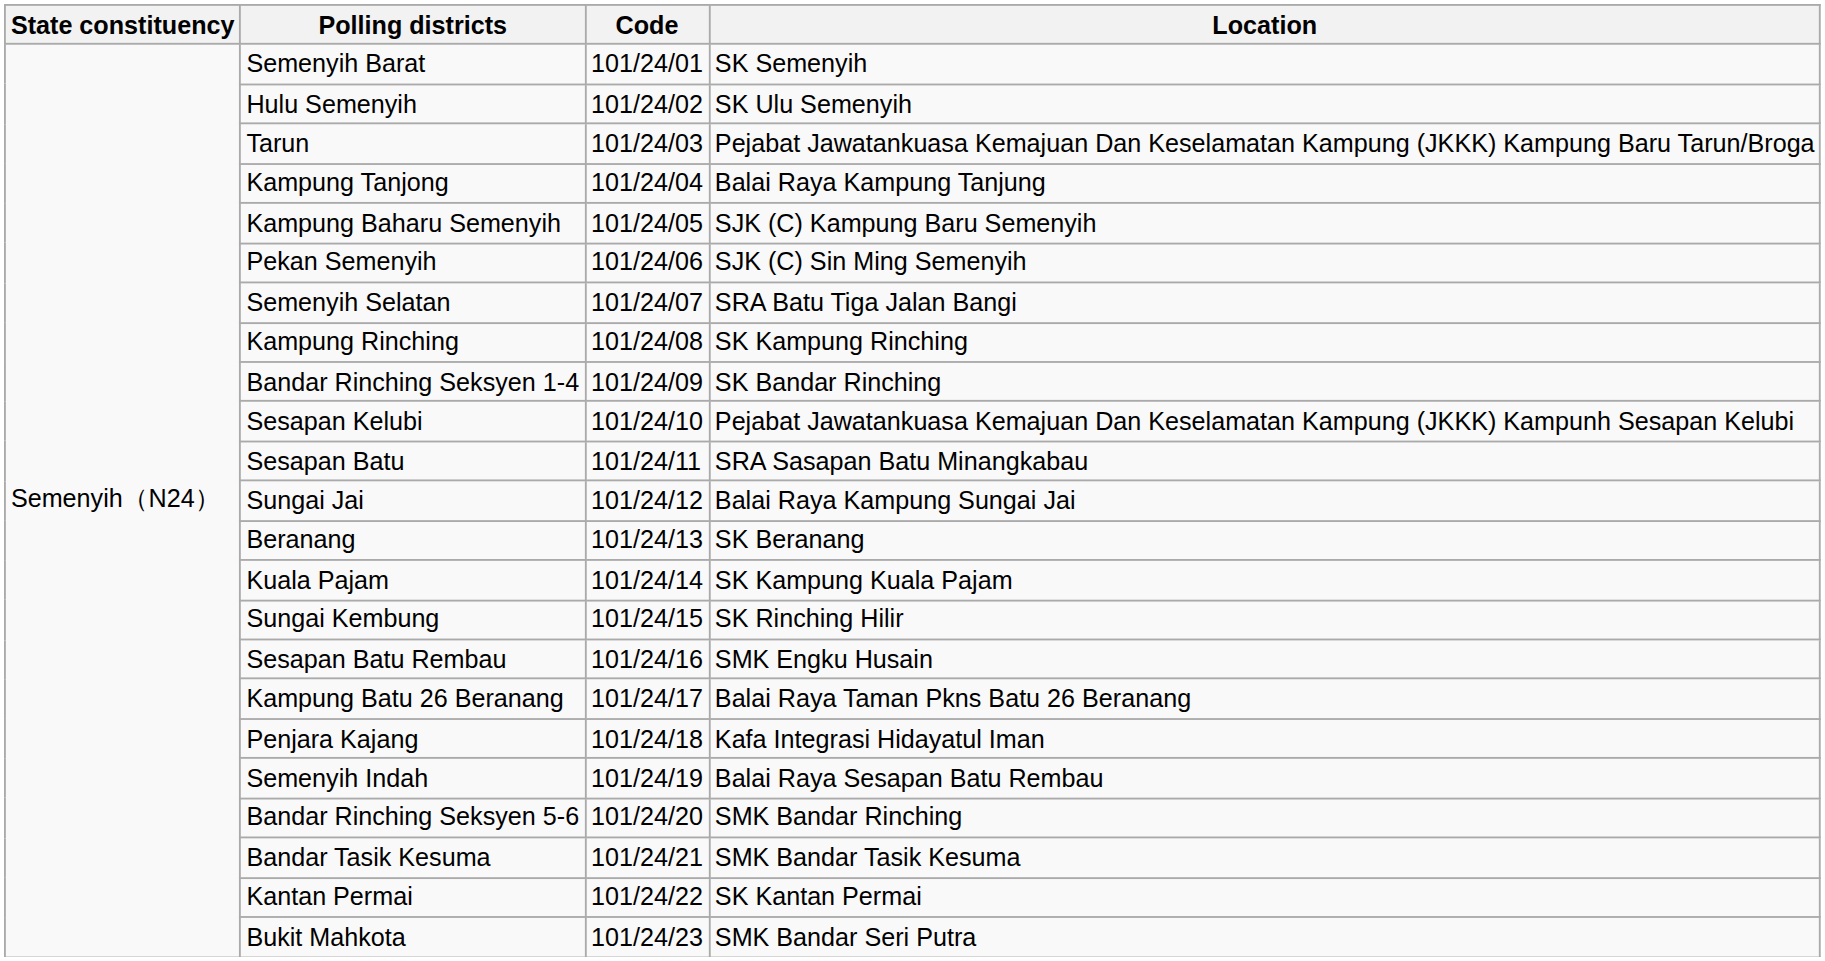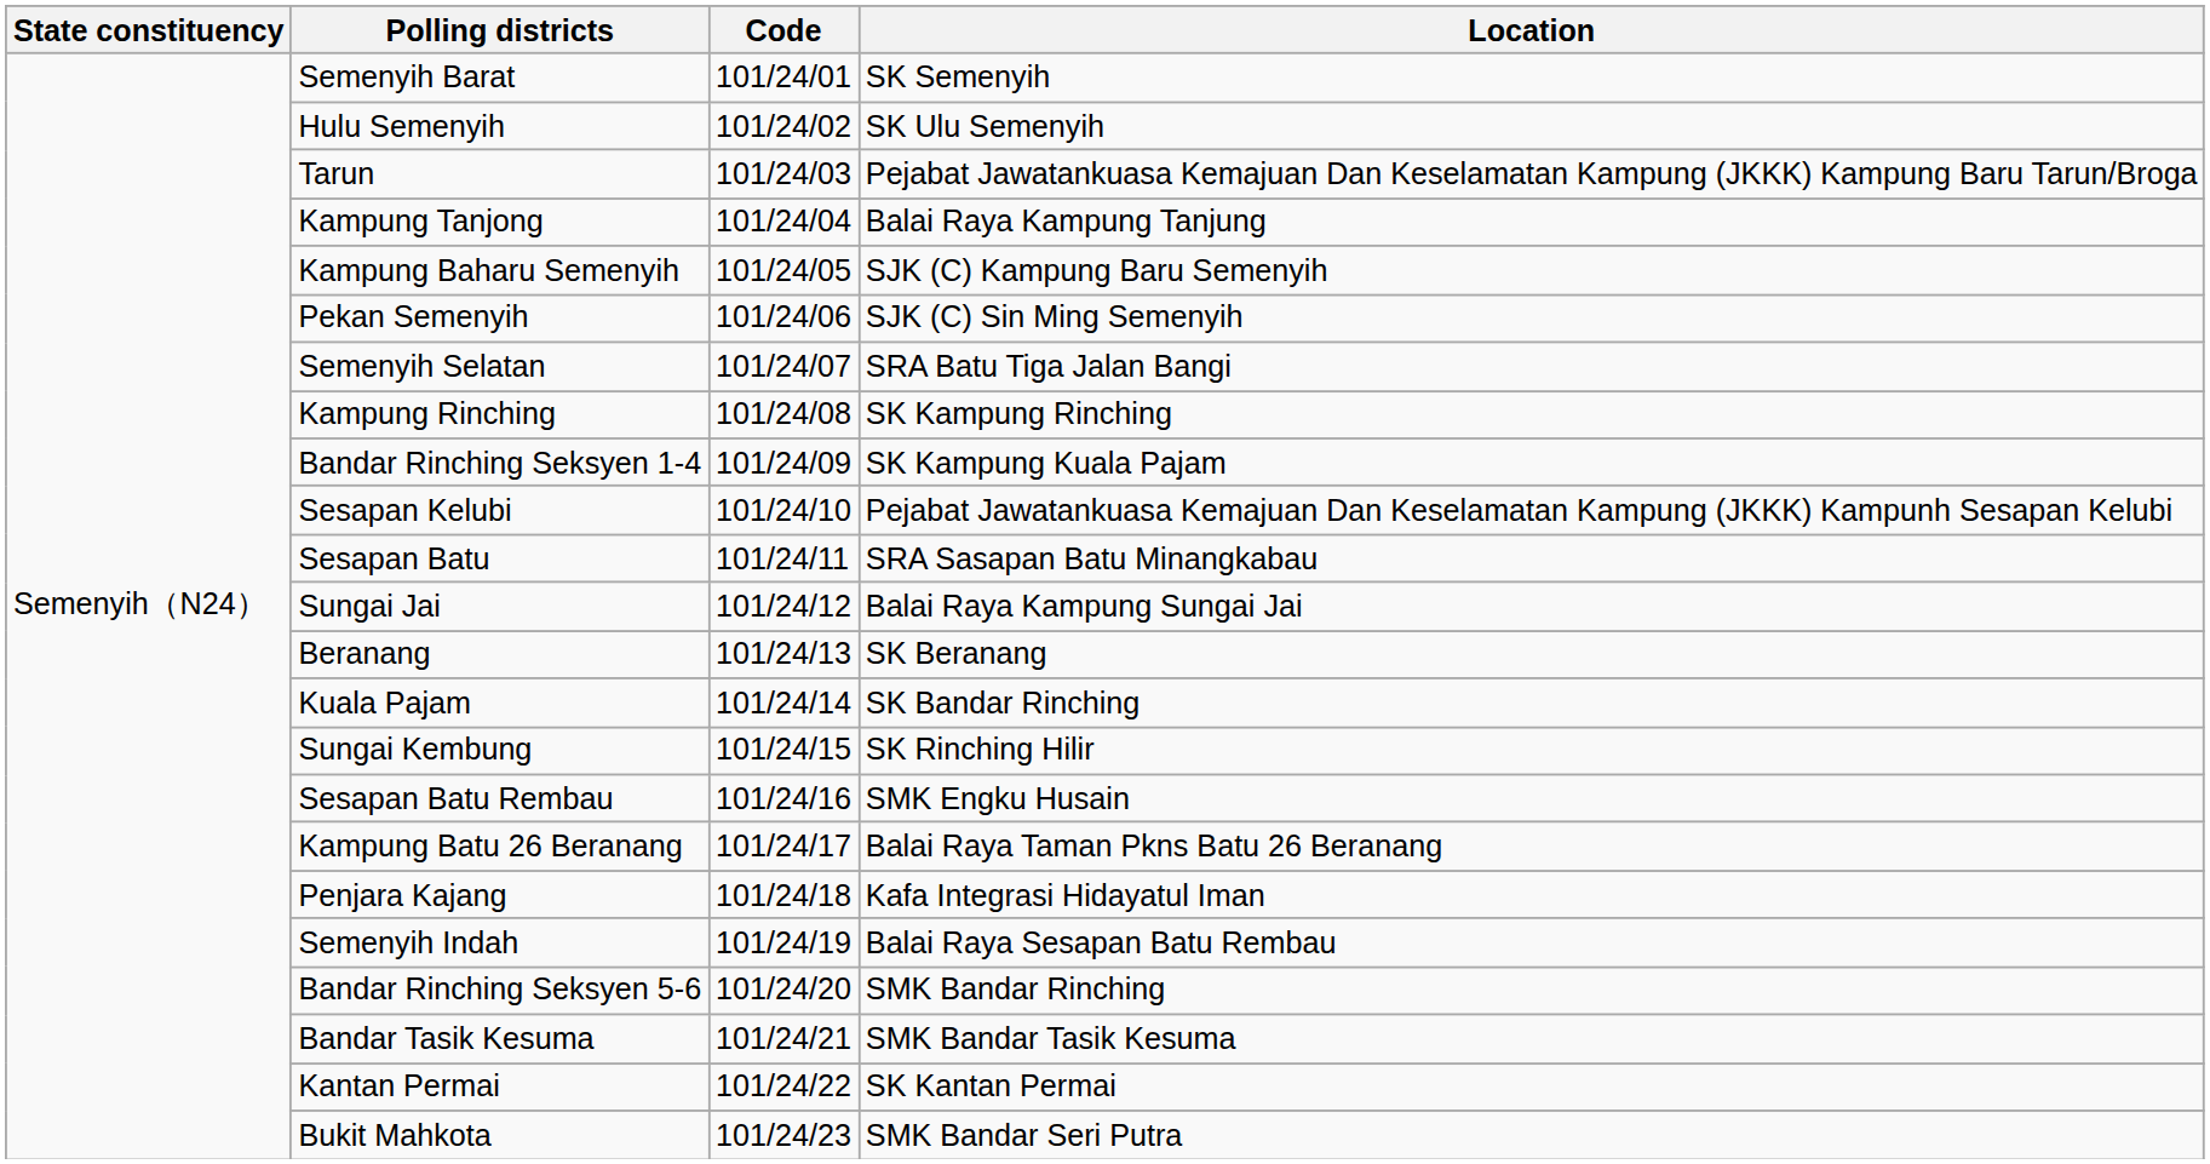 <table class="wikitable sortable mw-collapsible" style="white-space:nowrap;font-size:85%">
 <tr>
 <th>State constituency</th>
 <th>Polling districts</th>
 <th>Code</th>
 <th>Location</th>
 </tr>
 <tr>
 <td rowspan="23">Semenyih（N24）</td>
 <td>Semenyih Barat</td>
 <td>101/24/01</td>
 <td>SK Semenyih</td>
 </tr>
 <tr>
 <td>Hulu Semenyih</td>
 <td>101/24/02</td>
 <td>SK Ulu Semenyih</td>
 </tr>
 <tr>
 <td>Tarun</td>
 <td>101/24/03</td>
 <td>Pejabat Jawatankuasa Kemajuan Dan Keselamatan Kampung (JKKK) Kampung Baru Tarun/Broga</td>
 </tr>
 <tr>
 <td>Kampung Tanjong</td>
 <td>101/24/04</td>
 <td>Balai Raya Kampung Tanjung</td>
 </tr>
 <tr>
 <td>Kampung Baharu Semenyih</td>
 <td>101/24/05</td>
 <td>SJK (C) Kampung Baru Semenyih</td>
 </tr>
 <tr>
 <td>Pekan Semenyih</td>
 <td>101/24/06</td>
 <td>SJK (C) Sin Ming Semenyih</td>
 </tr>
 <tr>
 <td>Semenyih Selatan</td>
 <td>101/24/07</td>
 <td>SRA Batu Tiga Jalan Bangi</td>
 </tr>
 <tr>
 <td>Kampung Rinching</td>
 <td>101/24/08</td>
 <td>SK Kampung Rinching</td>
 </tr>
 <tr>
 <td>Bandar Rinching Seksyen 1-4</td>
 <td>101/24/09</td>
-<td>SK Bandar Rinching</td>
+<td>SK Kampung Kuala Pajam</td>
 </tr>
 <tr>
 <td>Sesapan Kelubi</td>
 <td>101/24/10</td>
 <td>Pejabat Jawatankuasa Kemajuan Dan Keselamatan Kampung (JKKK) Kampunh Sesapan Kelubi</td>
 </tr>
 <tr>
 <td>Sesapan Batu</td>
 <td>101/24/11</td>
 <td>SRA Sasapan Batu Minangkabau</td>
 </tr>
 <tr>
 <td>Sungai Jai</td>
 <td>101/24/12</td>
 <td>Balai Raya Kampung Sungai Jai</td>
 </tr>
 <tr>
 <td>Beranang</td>
 <td>101/24/13</td>
 <td>SK Beranang</td>
 </tr>
 <tr>
 <td>Kuala Pajam</td>
 <td>101/24/14</td>
-<td>SK Kampung Kuala Pajam</td>
+<td>SK Bandar Rinching</td>
 </tr>
 <tr>
 <td>Sungai Kembung</td>
 <td>101/24/15</td>
 <td>SK Rinching Hilir</td>
 </tr>
 <tr>
 <td>Sesapan Batu Rembau</td>
 <td>101/24/16</td>
 <td>SMK Engku Husain</td>
 </tr>
 <tr>
 <td>Kampung Batu 26 Beranang</td>
 <td>101/24/17</td>
 <td>Balai Raya Taman Pkns Batu 26 Beranang</td>
 </tr>
 <tr>
 <td>Penjara Kajang</td>
 <td>101/24/18</td>
 <td>Kafa Integrasi Hidayatul Iman</td>
 </tr>
 <tr>
 <td>Semenyih Indah</td>
 <td>101/24/19</td>
 <td>Balai Raya Sesapan Batu Rembau</td>
 </tr>
 <tr>
 <td>Bandar Rinching Seksyen 5-6</td>
 <td>101/24/20</td>
 <td>SMK Bandar Rinching</td>
 </tr>
 <tr>
 <td>Bandar Tasik Kesuma</td>
 <td>101/24/21</td>
 <td>SMK Bandar Tasik Kesuma</td>
 </tr>
 <tr>
 <td>Kantan Permai</td>
 <td>101/24/22</td>
 <td>SK Kantan Permai</td>
 </tr>
 <tr>
 <td>Bukit Mahkota</td>
 <td>101/24/23</td>
 <td>SMK Bandar Seri Putra</td>
 </tr>
 <tr>
 </tr>
 </table>
